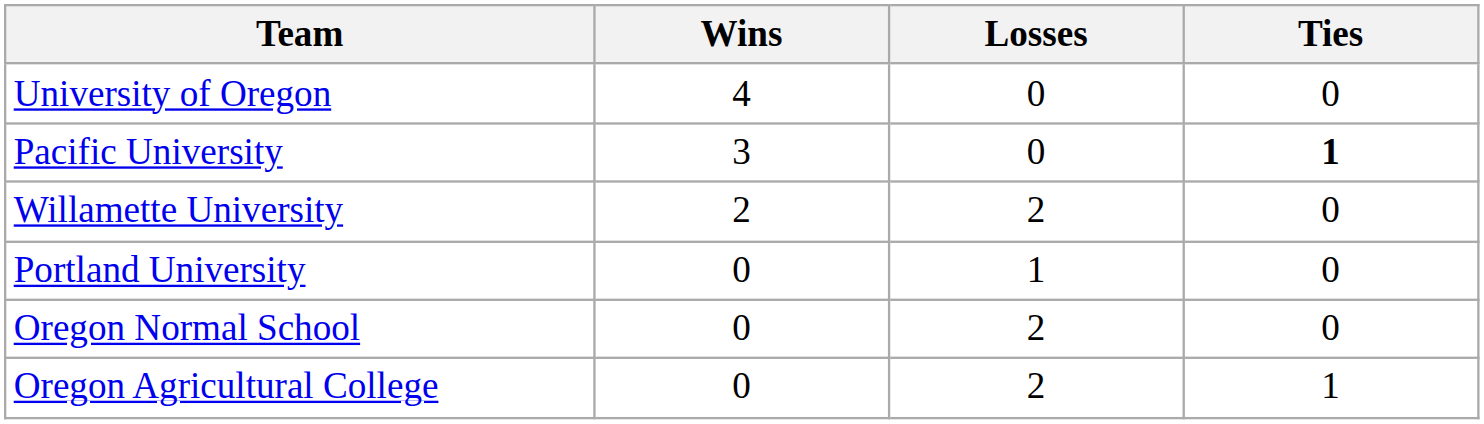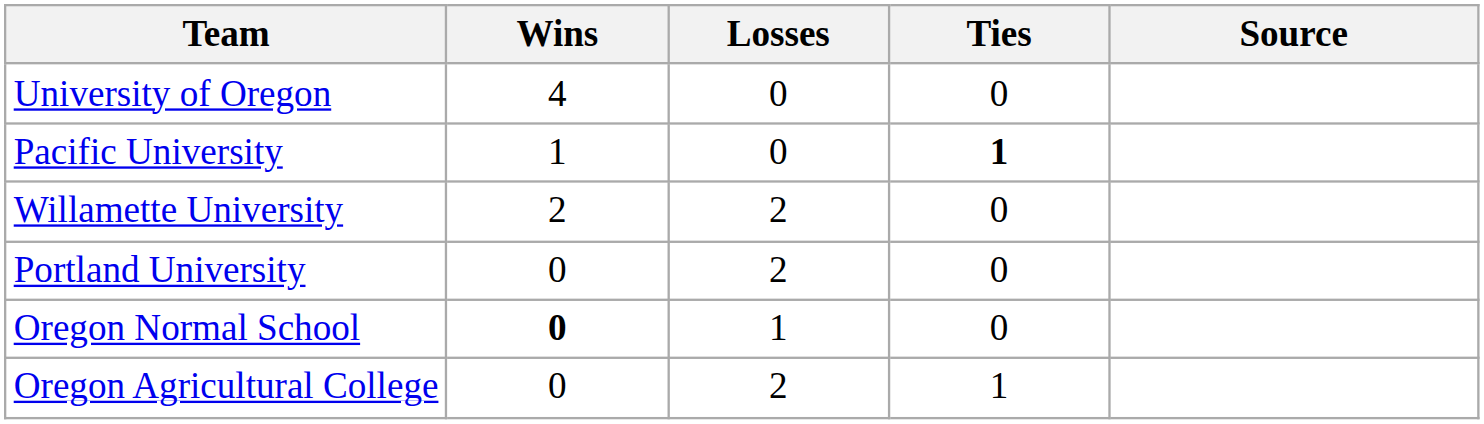 <table class="wikitable" border="1" style="Background:#ffffff">
 <tr>
 <th width=30%>Team</th>
 <th width=15%>Wins</th>
 <th width=15%>Losses</th>
 <th width=15%>Ties</th>
+<th>Source</th>
 </tr>
 <tr>
 <td align="left"><a href='#'>University of Oregon</a></td>
 <td align="center">4</td>
 <td align="center">0</td>
 <td align="center">0</td>
+<td></td>
 </tr>
 <tr>
 <td align="left"><a href='#'>Pacific University</a></td>
-<td align="center">3</td>
+<td align="center">1</td>
 <td align="center">0</td>
 <td align="center"><strong>1</strong></td>
+<td></td>
 </tr>
 <tr>
 <td align="left"><a href='#'>Willamette University</a></td>
 <td align="center">2</td>
 <td align="center">2</td>
 <td align="center">0</td>
+<td></td>
 </tr>
 <tr>
 <td align="left"><a href='#'>Portland University</a></td>
 <td align="center">0</td>
-<td align="center">1</td>
+<td align="center">2</td>
 <td align="center">0</td>
+<td></td>
 </tr>
 <tr>
 <td align="left"><a href='#'>Oregon Normal School</a></td>
+<td align="center"><strong>0</strong></td>
+<td align="center">1</td>
 <td align="center">0</td>
-<td align="center">2</td>
-<td align="center">0</td>
+<td></td>
 </tr>
 <tr>
 <td align="left"><a href='#'>Oregon Agricultural College</a></td>
 <td align="center">0</td>
 <td align="center">2</td>
 <td align="center">1</td>
+<td></td>
 </tr>
 </table>
